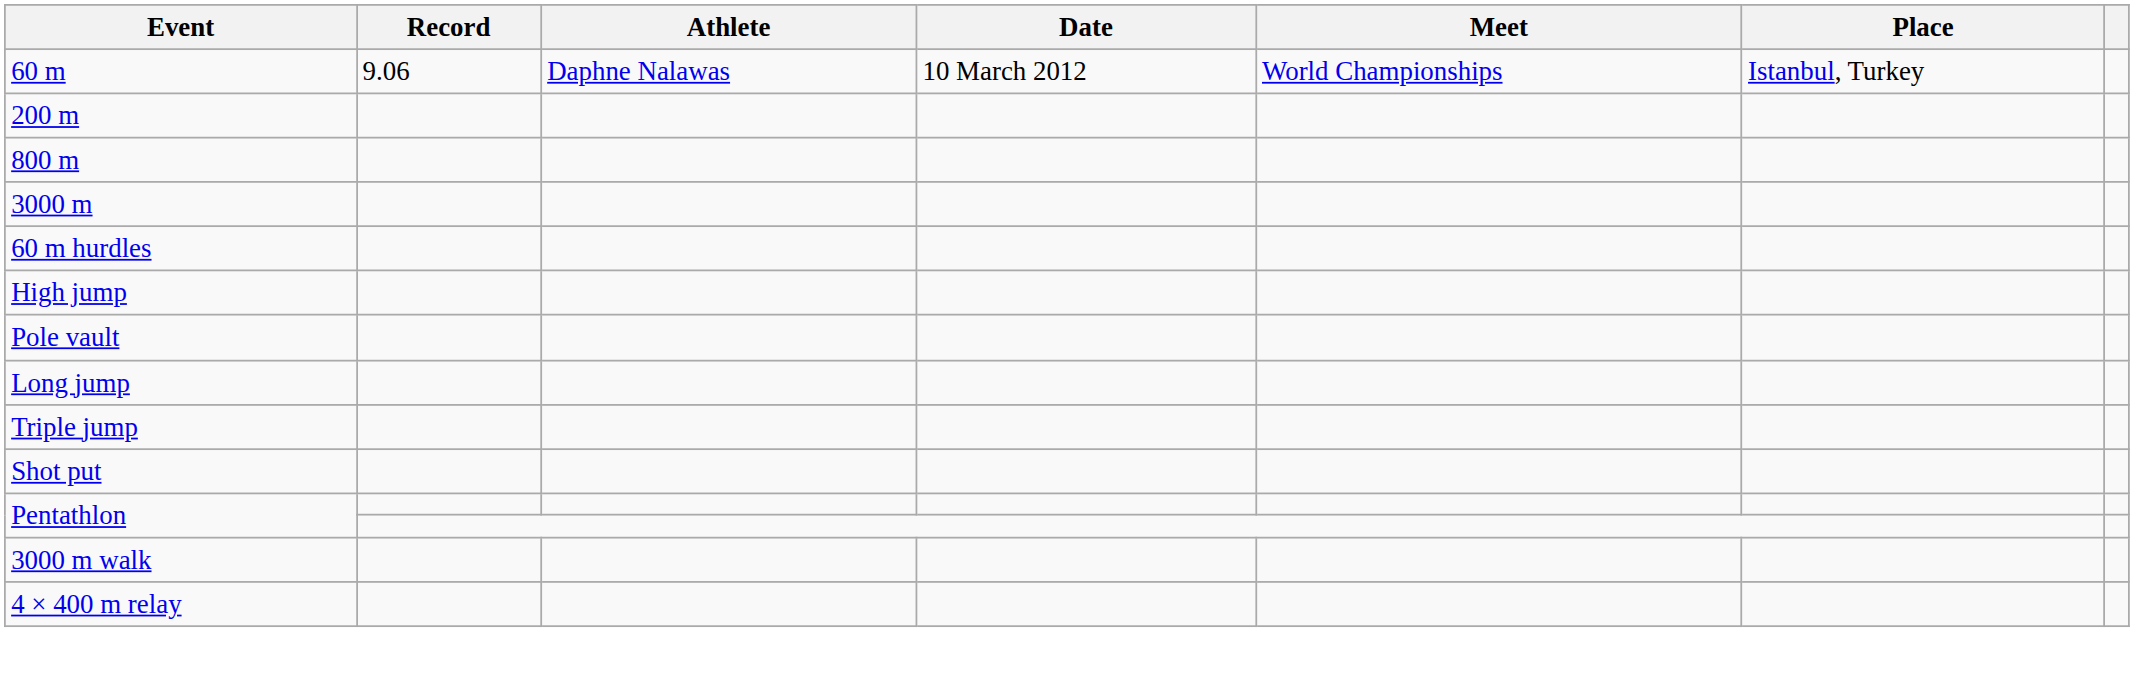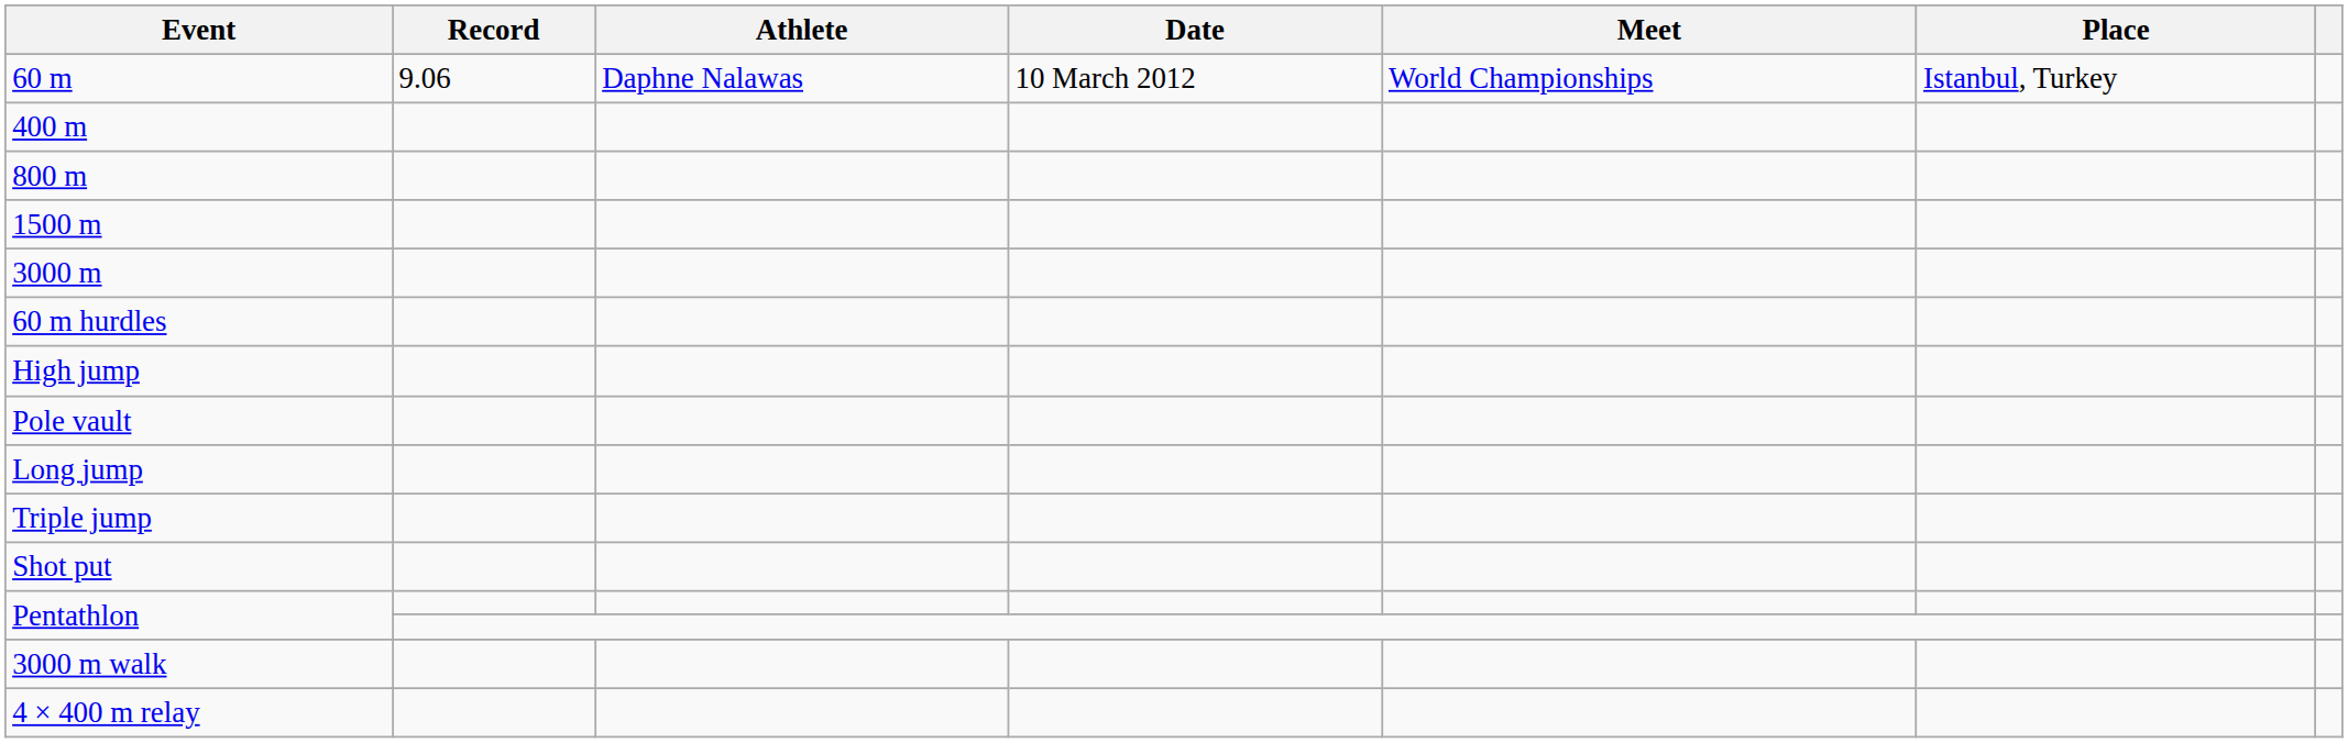 <table class="wikitable" style="font-size:95%; width: 95%;">
 <tr>
 <th>Event</th>
 <th>Record</th>
 <th>Athlete</th>
 <th>Date</th>
 <th>Meet</th>
 <th>Place</th>
 <th></th>
 </tr>
 <tr>
 <td><a href='#'>60 m</a></td>
 <td>9.06</td>
 <td><a href='#'>Daphne Nalawas</a></td>
 <td>10 March 2012</td>
 <td><a href='#'>World Championships</a></td>
 <td><a href='#'>Istanbul</a>, Turkey</td>
 <td></td>
 </tr>
 <tr>
-<td><a href='#'>200 m</a></td>
+<td><a href='#'>400 m</a></td>
 <td></td>
 <td></td>
 <td></td>
 <td></td>
 <td></td>
 <td></td>
 </tr>
 <tr>
 <td><a href='#'>800 m</a></td>
+<td></td>
+<td></td>
+<td></td>
+<td></td>
+<td></td>
+<td></td>
+</tr>
+<tr>
+<td><a href='#'>1500 m</a></td>
 <td></td>
 <td></td>
 <td></td>
 <td></td>
 <td></td>
 <td></td>
 </tr>
 <tr>
 <td><a href='#'>3000 m</a></td>
 <td></td>
 <td></td>
 <td></td>
 <td></td>
 <td></td>
 <td></td>
 </tr>
 <tr>
 <td><a href='#'>60 m hurdles</a></td>
 <td></td>
 <td></td>
 <td></td>
 <td></td>
 <td></td>
 <td></td>
 </tr>
 <tr>
 <td><a href='#'>High jump</a></td>
 <td></td>
 <td></td>
 <td></td>
 <td></td>
 <td></td>
 <td></td>
 </tr>
 <tr>
 <td><a href='#'>Pole vault</a></td>
 <td></td>
 <td></td>
 <td></td>
 <td></td>
 <td></td>
 <td></td>
 </tr>
 <tr>
 <td><a href='#'>Long jump</a></td>
 <td></td>
 <td></td>
 <td></td>
 <td></td>
 <td></td>
 <td></td>
 </tr>
 <tr>
 <td><a href='#'>Triple jump</a></td>
 <td></td>
 <td></td>
 <td></td>
 <td></td>
 <td></td>
 <td></td>
 </tr>
 <tr>
 <td><a href='#'>Shot put</a></td>
 <td></td>
 <td></td>
 <td></td>
 <td></td>
 <td></td>
 <td></td>
 </tr>
 <tr>
 <td rowspan=2><a href='#'>Pentathlon</a></td>
 <td></td>
 <td></td>
 <td></td>
 <td></td>
 <td></td>
 <td></td>
 </tr>
 <tr>
 <td colspan=5></td>
 <td></td>
 </tr>
 <tr>
 <td><a href='#'>3000 m walk</a></td>
 <td></td>
 <td></td>
 <td></td>
 <td></td>
 <td></td>
 <td></td>
 </tr>
 <tr>
 <td><a href='#'>4 × 400 m relay</a></td>
 <td></td>
 <td></td>
 <td></td>
 <td></td>
 <td></td>
 <td></td>
 </tr>
 </table>
